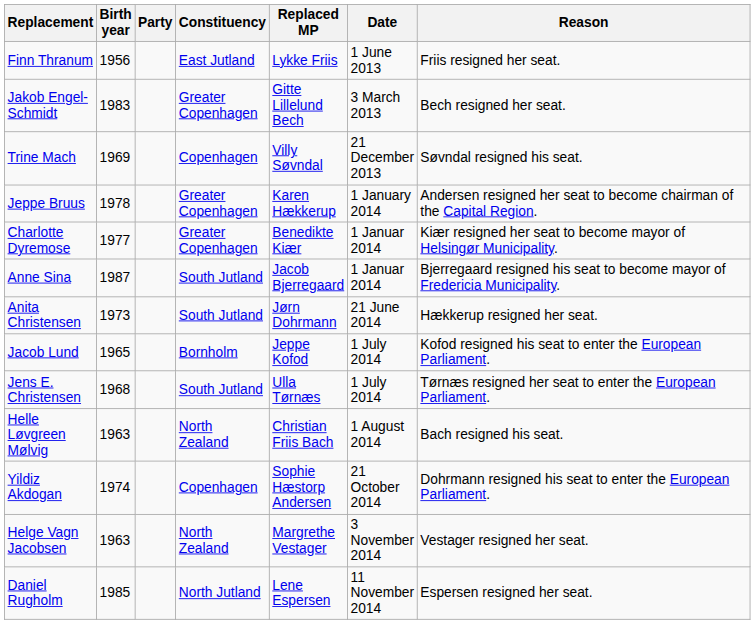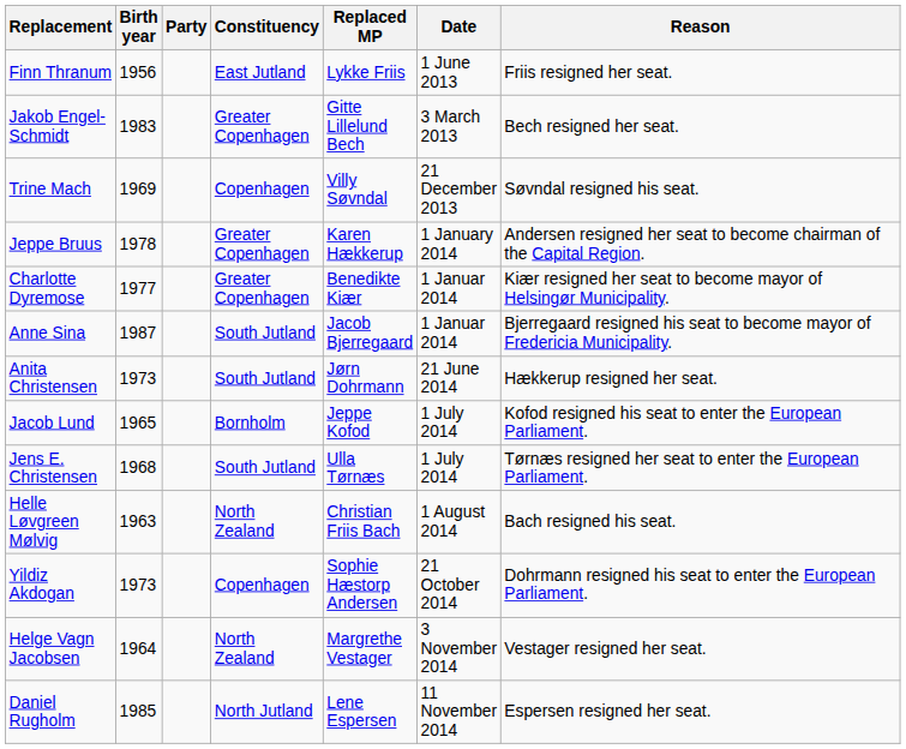 <table class="wikitable sortable">
 <tr>
 <th>Replacement</th>
 <th>Birth year</th>
 <th>Party</th>
 <th>Constituency</th>
 <th>Replaced MP</th>
 <th>Date</th>
 <th width="550px" class="unsortable">Reason</th>
 </tr>
 <tr>
 <td><a href='#'>Finn Thranum</a></td>
 <td>1956</td>
 <td data-sort-value="V" style="text-align: left;"></td>
 <td><a href='#'>East Jutland</a></td>
 <td><a href='#'>Lykke Friis</a></td>
 <td>1 June 2013</td>
 <td>Friis resigned her seat.</td>
 </tr>
 <tr>
 <td><a href='#'>Jakob Engel-Schmidt</a></td>
 <td>1983</td>
 <td data-sort-value="V" style="text-align: left;"></td>
 <td><a href='#'>Greater Copenhagen</a></td>
 <td><a href='#'>Gitte Lillelund Bech</a></td>
 <td>3 March 2013</td>
 <td>Bech resigned her seat.</td>
 </tr>
 <tr>
 <td><a href='#'>Trine Mach</a></td>
 <td>1969</td>
 <td data-sort-value="F" style="text-align: left;"></td>
 <td><a href='#'>Copenhagen</a></td>
 <td><a href='#'>Villy Søvndal</a></td>
 <td>21 December 2013</td>
 <td>Søvndal resigned his seat.</td>
 </tr>
 <tr>
 <td><a href='#'>Jeppe Bruus</a></td>
 <td>1978</td>
 <td data-sort-value="A" style="text-align: left;"></td>
 <td><a href='#'>Greater Copenhagen</a></td>
 <td><a href='#'>Karen Hækkerup</a></td>
 <td>1 January 2014</td>
 <td>Andersen resigned her seat to become chairman of the <a href='#'>Capital Region</a>.</td>
 </tr>
 <tr>
 <td><a href='#'>Charlotte Dyremose</a></td>
 <td>1977</td>
 <td data-sort-value="C" style="text-align: left;"></td>
 <td><a href='#'>Greater Copenhagen</a></td>
 <td><a href='#'>Benedikte Kiær</a></td>
 <td>1 Januar 2014</td>
 <td>Kiær resigned her seat to become mayor of <a href='#'>Helsingør Municipality</a>.</td>
 </tr>
 <tr>
 <td><a href='#'>Anne Sina</a></td>
 <td>1987</td>
 <td data-sort-value="A" style="text-align: left;"></td>
 <td><a href='#'>South Jutland</a></td>
 <td><a href='#'>Jacob Bjerregaard</a></td>
 <td>1 Januar 2014</td>
 <td>Bjerregaard resigned his seat to become mayor of <a href='#'>Fredericia Municipality</a>.</td>
 </tr>
 <tr>
 <td><a href='#'>Anita Christensen</a></td>
 <td>1973</td>
 <td data-sort-value="O" style="text-align: left;"></td>
 <td><a href='#'>South Jutland</a></td>
 <td><a href='#'>Jørn Dohrmann</a></td>
 <td>21 June 2014</td>
 <td>Hækkerup resigned her seat.</td>
 </tr>
 <tr>
 <td><a href='#'>Jacob Lund</a></td>
 <td>1965</td>
 <td data-sort-value="A" style="text-align: left;"></td>
 <td><a href='#'>Bornholm</a></td>
 <td><a href='#'>Jeppe Kofod</a></td>
 <td>1 July 2014</td>
 <td>Kofod resigned his seat to enter the <a href='#'>European Parliament</a>.</td>
 </tr>
 <tr>
 <td><a href='#'>Jens E. Christensen</a></td>
 <td>1968</td>
 <td data-sort-value="V" style="text-align: left;"></td>
 <td><a href='#'>South Jutland</a></td>
 <td><a href='#'>Ulla Tørnæs</a></td>
 <td>1 July 2014</td>
 <td>Tørnæs resigned her seat to enter the <a href='#'>European Parliament</a>.</td>
 </tr>
 <tr>
 <td><a href='#'>Helle Løvgreen Mølvig</a></td>
 <td>1963</td>
 <td data-sort-value="B" style="text-align: left;"></td>
 <td><a href='#'>North Zealand</a></td>
 <td><a href='#'>Christian Friis Bach</a></td>
 <td>1 August 2014</td>
 <td>Bach resigned his seat.</td>
 </tr>
 <tr>
 <td><a href='#'>Yildiz Akdogan</a></td>
-<td>1974</td>
+<td>1973</td>
 <td data-sort-value="A" style="text-align: left;"></td>
 <td><a href='#'>Copenhagen</a></td>
 <td><a href='#'>Sophie Hæstorp Andersen</a></td>
 <td>21 October 2014</td>
 <td>Dohrmann resigned his seat to enter the <a href='#'>European Parliament</a>.</td>
 </tr>
 <tr>
 <td><a href='#'>Helge Vagn Jacobsen</a></td>
-<td>1963</td>
+<td>1964</td>
 <td data-sort-value="B" style="text-align: left;"></td>
 <td><a href='#'>North Zealand</a></td>
 <td><a href='#'>Margrethe Vestager</a></td>
 <td>3 November 2014</td>
 <td>Vestager resigned her seat.</td>
 </tr>
 <tr>
 <td><a href='#'>Daniel Rugholm</a></td>
 <td>1985</td>
 <td data-sort-value="C" style="text-align: left;"></td>
 <td><a href='#'>North Jutland</a></td>
 <td><a href='#'>Lene Espersen</a></td>
 <td>11 November 2014</td>
 <td>Espersen resigned her seat.</td>
 </tr>
 </table>
